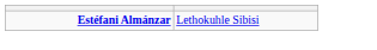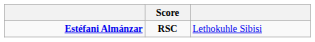 <table class="wikitable" style="text-align: center; font-size:90% ">
 <tr>
 <th align="right" width="200"></th>
+<th width="60">Score</th>
 <th align="left" width="170"></th>
 </tr>
 <tr>
 <td align=right><strong><a href='#'>Estéfani Almánzar</a></strong> </td>
+<td align=center><strong>RSC</strong></td>
 <td align=left> <a href='#'>Lethokuhle Sibisi</a></td>
 </tr>
 </table>
